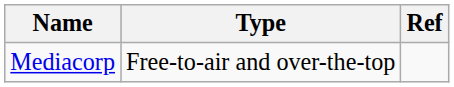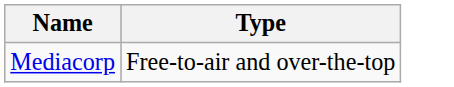 <table class="wikitable sortable">
 <tr>
 <th>Name</th>
 <th>Type</th>
-<th>Ref</th>
 </tr>
 <tr>
 <td><a href='#'>Mediacorp</a></td>
 <td>Free-to-air and over-the-top</td>
-<td></td>
 </tr>
 </table>
